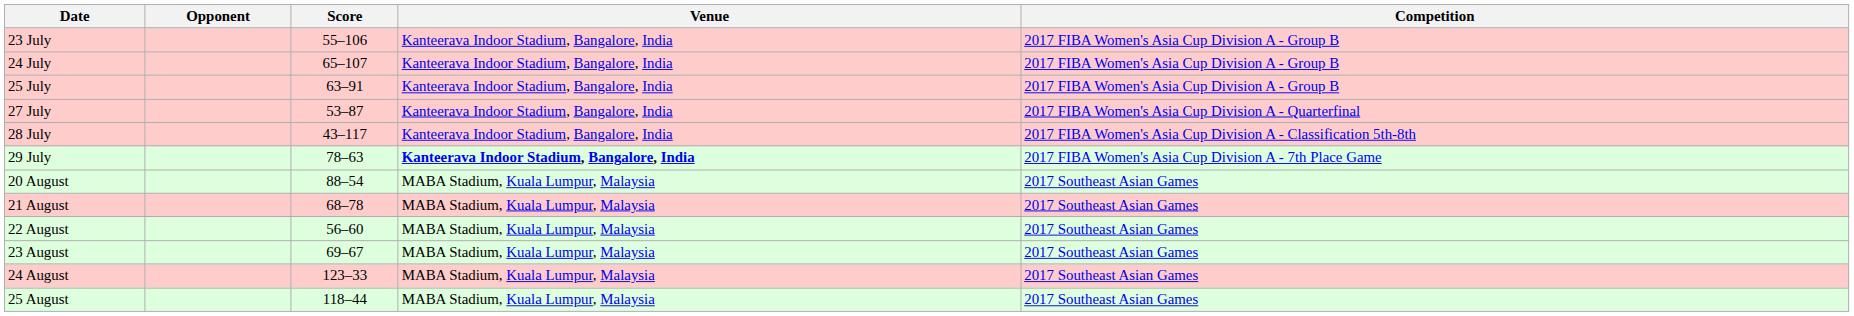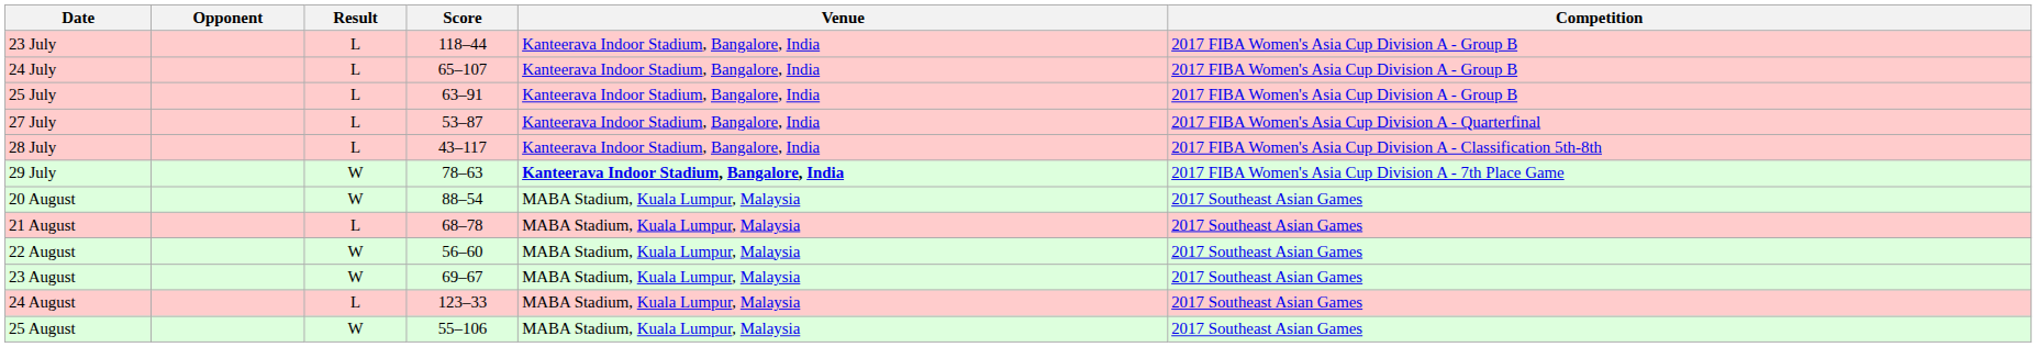 <table width=100% class="wikitable">
 <tr>
 <th>Date</th>
 <th>Opponent</th>
+<th>Result</th>
 <th>Score</th>
 <th>Venue</th>
 <th>Competition</th>
 </tr>
 <tr style="background:#fcc;">
 <td>23 July</td>
 <td></td>
-<td align=center>55–106</td>
+<td align=center>L</td>
+<td align=center>118–44</td>
 <td> <a href='#'>Kanteerava Indoor Stadium</a>, <a href='#'>Bangalore</a>, <a href='#'>India</a></td>
 <td><a href='#'>2017 FIBA Women's Asia Cup Division A - Group B</a></td>
 </tr>
 <tr style="background:#fcc;">
 <td>24 July</td>
 <td></td>
+<td align=center>L</td>
 <td align=center>65–107</td>
 <td> <a href='#'>Kanteerava Indoor Stadium</a>, <a href='#'>Bangalore</a>, <a href='#'>India</a></td>
 <td><a href='#'>2017 FIBA Women's Asia Cup Division A - Group B</a></td>
 </tr>
 <tr style="background:#fcc;">
 <td>25 July</td>
 <td></td>
+<td align=center>L</td>
 <td align=center>63–91</td>
 <td> <a href='#'>Kanteerava Indoor Stadium</a>, <a href='#'>Bangalore</a>, <a href='#'>India</a></td>
 <td><a href='#'>2017 FIBA Women's Asia Cup Division A - Group B</a></td>
 </tr>
 <tr style="background:#fcc;">
 <td>27 July</td>
 <td></td>
+<td align=center>L</td>
 <td align=center>53–87</td>
 <td> <a href='#'>Kanteerava Indoor Stadium</a>, <a href='#'>Bangalore</a>, <a href='#'>India</a></td>
 <td><a href='#'>2017 FIBA Women's Asia Cup Division A - Quarterfinal</a></td>
 </tr>
 <tr style="background:#fcc;">
 <td>28 July</td>
 <td></td>
+<td align=center>L</td>
 <td align=center>43–117</td>
 <td> <a href='#'>Kanteerava Indoor Stadium</a>, <a href='#'>Bangalore</a>, <a href='#'>India</a></td>
 <td><a href='#'>2017 FIBA Women's Asia Cup Division A - Classification 5th-8th</a></td>
 </tr>
 <tr style="background:#dfd;">
 <td>29 July</td>
 <td></td>
+<td align=center>W</td>
 <td align=center>78–63</td>
 <td><strong> <a href='#'>Kanteerava Indoor Stadium</a>, <a href='#'>Bangalore</a>, <a href='#'>India</a></strong></td>
 <td><a href='#'>2017 FIBA Women's Asia Cup Division A - 7th Place Game</a></td>
 </tr>
 <tr style="background:#dfd;">
 <td>20 August</td>
 <td></td>
+<td align=center>W</td>
 <td align=center>88–54</td>
 <td> MABA Stadium, <a href='#'>Kuala Lumpur</a>, <a href='#'>Malaysia</a></td>
 <td><a href='#'>2017 Southeast Asian Games</a></td>
 </tr>
 <tr style="background:#fcc;">
 <td>21 August</td>
 <td></td>
+<td align=center>L</td>
 <td align=center>68–78</td>
 <td> MABA Stadium, <a href='#'>Kuala Lumpur</a>, <a href='#'>Malaysia</a></td>
 <td><a href='#'>2017 Southeast Asian Games</a></td>
 </tr>
 <tr style="background:#dfd;">
 <td>22 August</td>
 <td></td>
+<td align=center>W</td>
 <td align=center>56–60</td>
 <td> MABA Stadium, <a href='#'>Kuala Lumpur</a>, <a href='#'>Malaysia</a></td>
 <td><a href='#'>2017 Southeast Asian Games</a></td>
 </tr>
 <tr style="background:#dfd;">
 <td>23 August</td>
 <td></td>
+<td align=center>W</td>
 <td align=center>69–67</td>
 <td> MABA Stadium, <a href='#'>Kuala Lumpur</a>, <a href='#'>Malaysia</a></td>
 <td><a href='#'>2017 Southeast Asian Games</a></td>
 </tr>
 <tr style="background:#fcc;">
 <td>24 August</td>
 <td></td>
+<td align=center>L</td>
 <td align=center>123–33</td>
 <td> MABA Stadium, <a href='#'>Kuala Lumpur</a>, <a href='#'>Malaysia</a></td>
 <td><a href='#'>2017 Southeast Asian Games</a></td>
 </tr>
 <tr style="background:#dfd;">
 <td>25 August</td>
 <td></td>
-<td align=center>118–44</td>
+<td align=center>W</td>
+<td align=center>55–106</td>
 <td> MABA Stadium, <a href='#'>Kuala Lumpur</a>, <a href='#'>Malaysia</a></td>
 <td><a href='#'>2017 Southeast Asian Games</a></td>
 </tr>
 </table>
